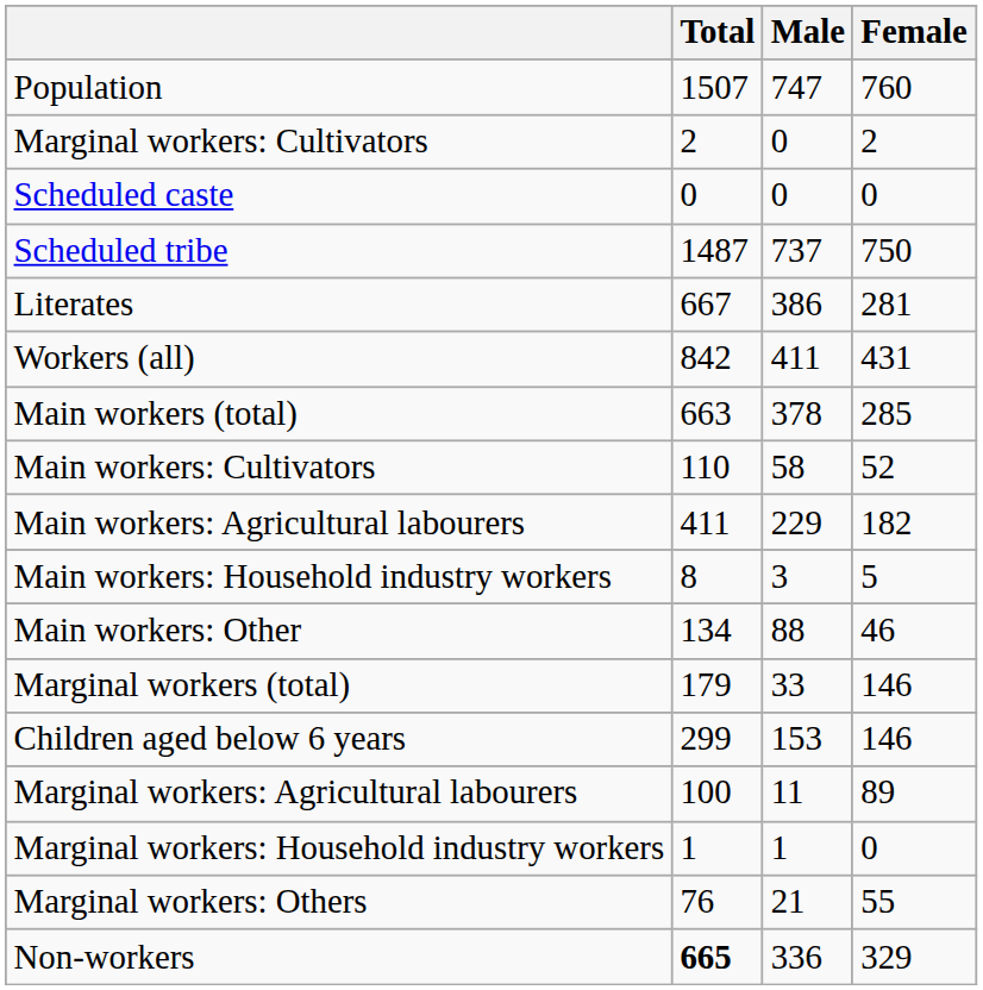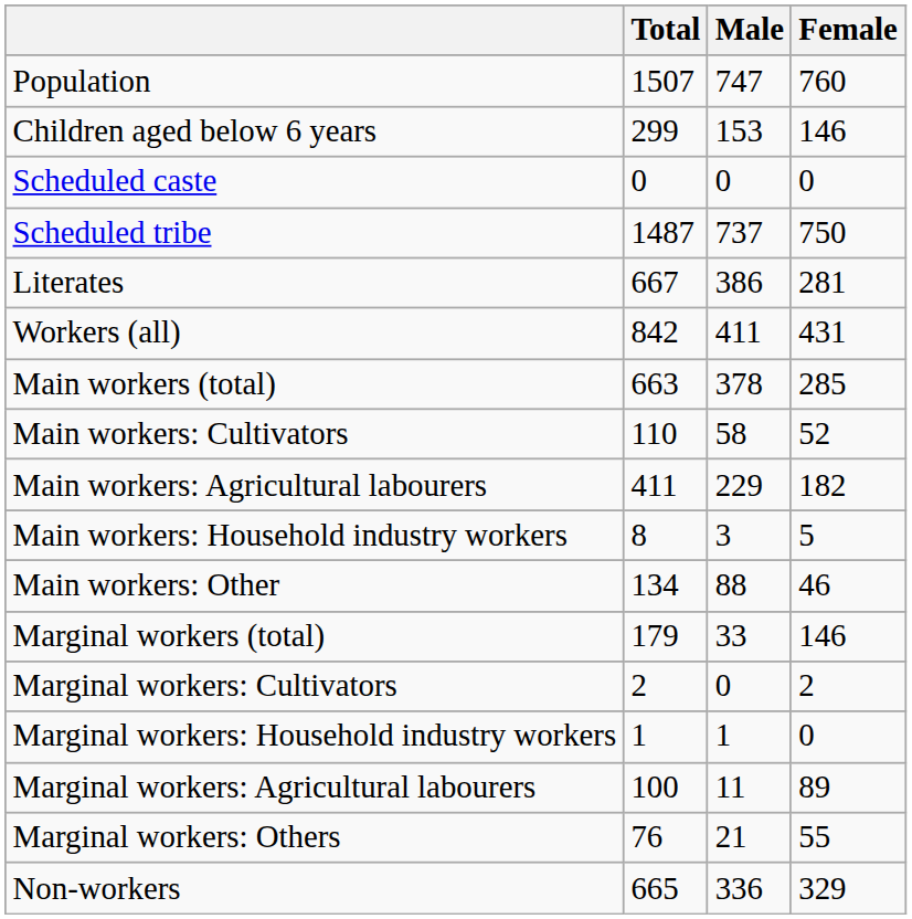 <table class="wikitable sortable">
 <tr>
 <th></th>
 <th>Total</th>
 <th>Male</th>
 <th>Female</th>
 </tr>
 <tr>
 <td>Population</td>
 <td>1507</td>
 <td>747</td>
 <td>760</td>
 </tr>
 <tr>
-<td>Marginal workers: Cultivators</td>
-<td>2</td>
-<td>0</td>
-<td>2</td>
+<td>Children aged below 6 years</td>
+<td>299</td>
+<td>153</td>
+<td>146</td>
 </tr>
 <tr>
 <td><a href='#'>Scheduled caste</a></td>
 <td>0</td>
 <td>0</td>
 <td>0</td>
 </tr>
 <tr>
 <td><a href='#'>Scheduled tribe</a></td>
 <td>1487</td>
 <td>737</td>
 <td>750</td>
 </tr>
 <tr>
 <td>Literates</td>
 <td>667</td>
 <td>386</td>
 <td>281</td>
 </tr>
 <tr>
 <td>Workers (all)</td>
 <td>842</td>
 <td>411</td>
 <td>431</td>
 </tr>
 <tr>
 <td>Main workers (total)</td>
 <td>663</td>
 <td>378</td>
 <td>285</td>
 </tr>
 <tr>
 <td>Main workers: Cultivators</td>
 <td>110</td>
 <td>58</td>
 <td>52</td>
 </tr>
 <tr>
 <td>Main workers: Agricultural labourers</td>
 <td>411</td>
 <td>229</td>
 <td>182</td>
 </tr>
 <tr>
 <td>Main workers: Household industry workers</td>
 <td>8</td>
 <td>3</td>
 <td>5</td>
 </tr>
 <tr>
 <td>Main workers: Other</td>
 <td>134</td>
 <td>88</td>
 <td>46</td>
 </tr>
 <tr>
 <td>Marginal workers (total)</td>
 <td>179</td>
 <td>33</td>
 <td>146</td>
 </tr>
 <tr>
-<td>Children aged below 6 years</td>
-<td>299</td>
-<td>153</td>
-<td>146</td>
+<td>Marginal workers: Cultivators</td>
+<td>2</td>
+<td>0</td>
+<td>2</td>
+</tr>
+<tr>
+<td>Marginal workers: Household industry workers</td>
+<td>1</td>
+<td>1</td>
+<td>0</td>
 </tr>
 <tr>
 <td>Marginal workers: Agricultural labourers</td>
 <td>100</td>
 <td>11</td>
 <td>89</td>
-</tr>
-<tr>
-<td>Marginal workers: Household industry workers</td>
-<td>1</td>
-<td>1</td>
-<td>0</td>
 </tr>
 <tr>
 <td>Marginal workers: Others</td>
 <td>76</td>
 <td>21</td>
 <td>55</td>
 </tr>
 <tr>
 <td>Non-workers</td>
-<td><strong>665</strong></td>
+<td>665</td>
 <td>336</td>
 <td>329</td>
 </tr>
 </table>
